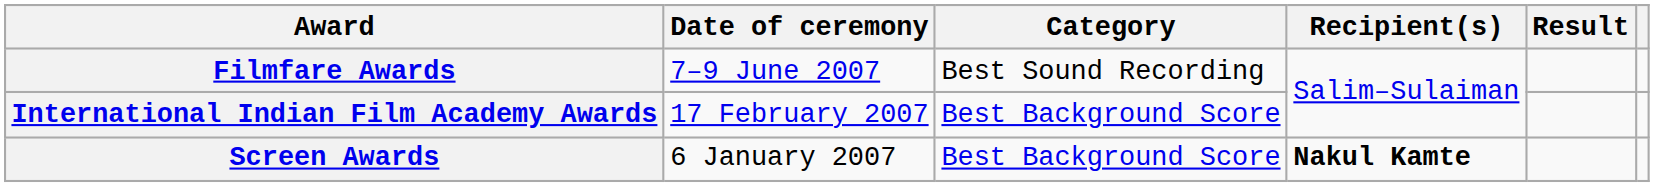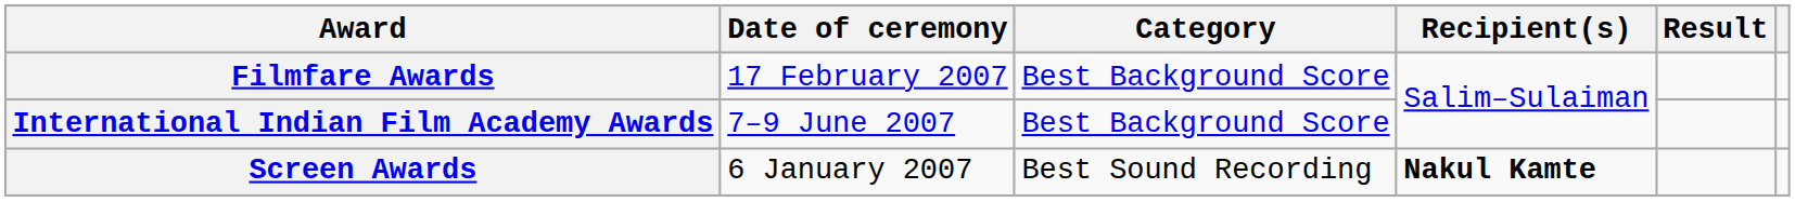 <table class="wikitable plainrowheaders sortable">
 <tr>
 <th scope="col">Award</th>
 <th scope="col">Date of ceremony</th>
 <th scope="col">Category</th>
 <th scope="col">Recipient(s)</th>
 <th scope="col">Result</th>
 <th scope="col" class="unsortable"></th>
 </tr>
 <tr>
 <th scope="row"><a href='#'>Filmfare Awards</a></th>
-<td><a href='#'>7–9 June 2007</a></td>
-<td>Best Sound Recording</td>
+<td><a href='#'>17 February 2007</a></td>
+<td><a href='#'>Best Background Score</a></td>
 <td rowspan="2"><a href='#'>Salim–Sulaiman</a></td>
 <td></td>
 <td style="text-align:center;"><br></td>
 </tr>
 <tr>
 <th scope="row"><a href='#'>International Indian Film Academy Awards</a></th>
-<td><a href='#'>17 February 2007</a></td>
+<td><a href='#'>7–9 June 2007</a></td>
 <td><a href='#'>Best Background Score</a></td>
 <td></td>
 <td style="text-align:center;"><br></td>
 </tr>
 <tr>
 <th scope="row"><a href='#'>Screen Awards</a></th>
 <td>6 January 2007</td>
-<td><a href='#'>Best Background Score</a></td>
+<td>Best Sound Recording</td>
 <td><strong>Nakul Kamte</strong></td>
 <td></td>
 <td style="text-align:center;"><br></td>
 </tr>
 </table>
